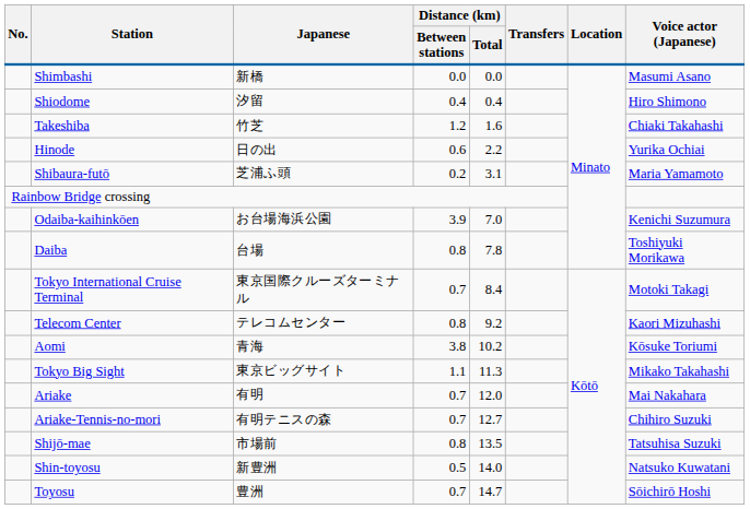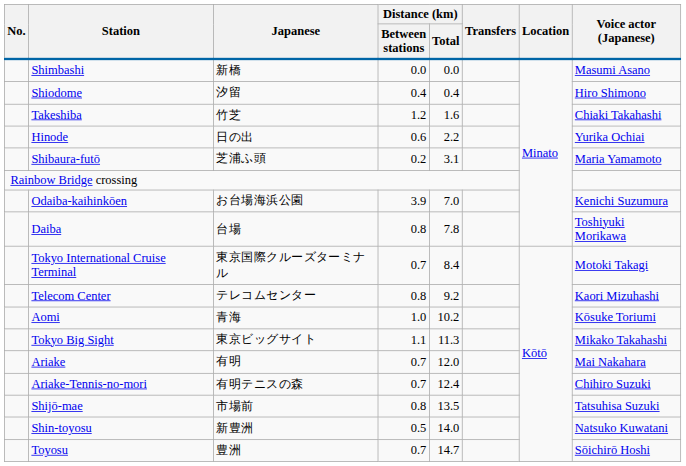 <table class="wikitable">
 <tr>
 <th rowspan="2">No.</th>
 <th rowspan="2">Station</th>
 <th rowspan="2">Japanese</th>
 <th colspan="2">Distance (km)</th>
 <th rowspan="2">Transfers</th>
 <th rowspan="2">Location</th>
 <th rowspan="2">Voice actor <br> (Japanese)</th>
 </tr>
 <tr>
 <th>Between<br>stations</th>
 <th>Total</th>
 </tr>
 <tr style="border-top:#0065A6 solid 3px;">
 <td></td>
 <td><a href='#'>Shimbashi</a></td>
 <td>新橋</td>
 <td align="right">0.0</td>
 <td align="right">0.0</td>
 <td></td>
 <td rowspan="8"><a href='#'>Minato</a></td>
 <td><a href='#'>Masumi Asano</a></td>
 </tr>
 <tr>
 <td></td>
 <td><a href='#'>Shiodome</a></td>
 <td>汐留</td>
 <td align="right">0.4</td>
 <td align="right">0.4</td>
 <td></td>
 <td><a href='#'>Hiro Shimono</a></td>
 </tr>
 <tr>
 <td></td>
 <td><a href='#'>Takeshiba</a></td>
 <td>竹芝</td>
 <td align="right">1.2</td>
 <td align="right">1.6</td>
 <td></td>
 <td><a href='#'>Chiaki Takahashi</a></td>
 </tr>
 <tr>
 <td></td>
 <td><a href='#'>Hinode</a></td>
 <td>日の出</td>
 <td align="right">0.6</td>
 <td align="right">2.2</td>
 <td></td>
 <td><a href='#'>Yurika Ochiai</a></td>
 </tr>
 <tr>
 <td></td>
 <td><a href='#'>Shibaura-futō</a></td>
 <td>芝浦ふ頭</td>
 <td align="right">0.2</td>
 <td align="right">3.1</td>
 <td></td>
 <td><a href='#'>Maria Yamamoto</a></td>
 </tr>
 <tr>
 <td colspan=6><div> <a href='#'>Rainbow Bridge</a> crossing</div></td>
 <td></td>
 </tr>
 <tr>
 <td></td>
 <td><a href='#'>Odaiba-kaihinkōen</a></td>
 <td>お台場海浜公園</td>
 <td align="right">3.9</td>
 <td align="right">7.0</td>
 <td></td>
 <td><a href='#'>Kenichi Suzumura</a></td>
 </tr>
 <tr>
 <td></td>
 <td><a href='#'>Daiba</a></td>
 <td>台場</td>
 <td align="right">0.8</td>
 <td align="right">7.8</td>
 <td></td>
 <td><a href='#'>Toshiyuki Morikawa</a></td>
 </tr>
 <tr>
 <td></td>
 <td><a href='#'>Tokyo International Cruise Terminal</a></td>
 <td>東京国際クルーズターミナル</td>
 <td align="right">0.7</td>
 <td align="right">8.4</td>
 <td></td>
 <td rowspan=9><a href='#'>Kōtō</a></td>
 <td><a href='#'>Motoki Takagi</a></td>
 </tr>
 <tr>
 <td></td>
 <td><a href='#'>Telecom Center</a></td>
 <td>テレコムセンター</td>
 <td align="right">0.8</td>
 <td align="right">9.2</td>
 <td></td>
 <td><a href='#'>Kaori Mizuhashi</a></td>
 </tr>
 <tr>
 <td></td>
 <td><a href='#'>Aomi</a></td>
 <td>青海</td>
-<td align="right">3.8</td>
+<td align="right">1.0</td>
 <td align="right">10.2</td>
 <td></td>
 <td><a href='#'>Kōsuke Toriumi</a></td>
 </tr>
 <tr>
 <td></td>
 <td><a href='#'>Tokyo Big Sight</a></td>
 <td>東京ビッグサイト</td>
 <td align="right">1.1</td>
 <td align="right">11.3</td>
 <td></td>
 <td><a href='#'>Mikako Takahashi</a></td>
 </tr>
 <tr>
 <td></td>
 <td><a href='#'>Ariake</a></td>
 <td>有明</td>
 <td align="right">0.7</td>
 <td align="right">12.0</td>
 <td></td>
 <td><a href='#'>Mai Nakahara</a></td>
 </tr>
 <tr>
 <td></td>
 <td><a href='#'>Ariake-Tennis-no-mori</a></td>
 <td>有明テニスの森</td>
 <td align="right">0.7</td>
-<td align="right">12.7</td>
+<td align="right">12.4</td>
 <td></td>
 <td><a href='#'>Chihiro Suzuki</a></td>
 </tr>
 <tr>
 <td></td>
 <td><a href='#'>Shijō-mae</a></td>
 <td>市場前</td>
 <td align="right">0.8</td>
 <td align="right">13.5</td>
 <td></td>
 <td><a href='#'>Tatsuhisa Suzuki</a></td>
 </tr>
 <tr>
 <td></td>
 <td><a href='#'>Shin-toyosu</a></td>
 <td>新豊洲</td>
 <td align="right">0.5</td>
 <td align="right">14.0</td>
 <td></td>
 <td><a href='#'>Natsuko Kuwatani</a></td>
 </tr>
 <tr>
 <td></td>
 <td><a href='#'>Toyosu</a></td>
 <td>豊洲</td>
 <td align="right">0.7</td>
 <td align="right">14.7</td>
 <td></td>
 <td><a href='#'>Sōichirō Hoshi</a></td>
 </tr>
 </table>
